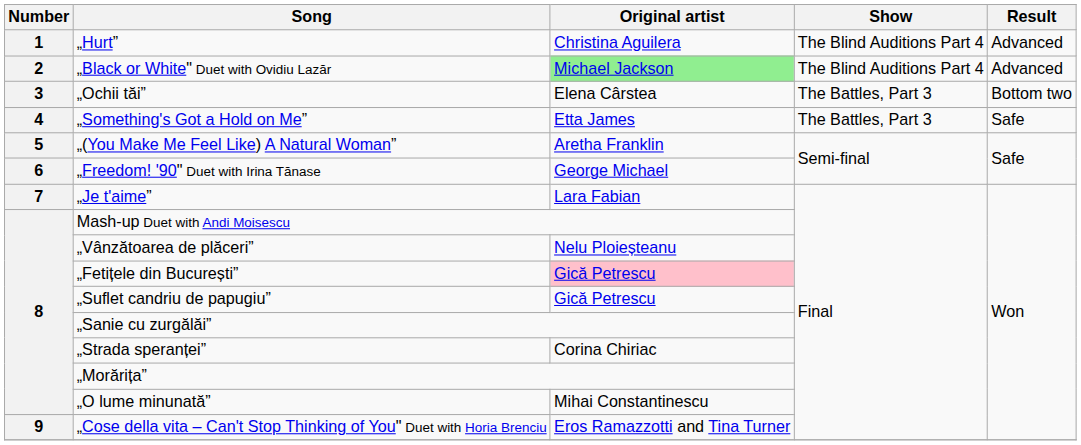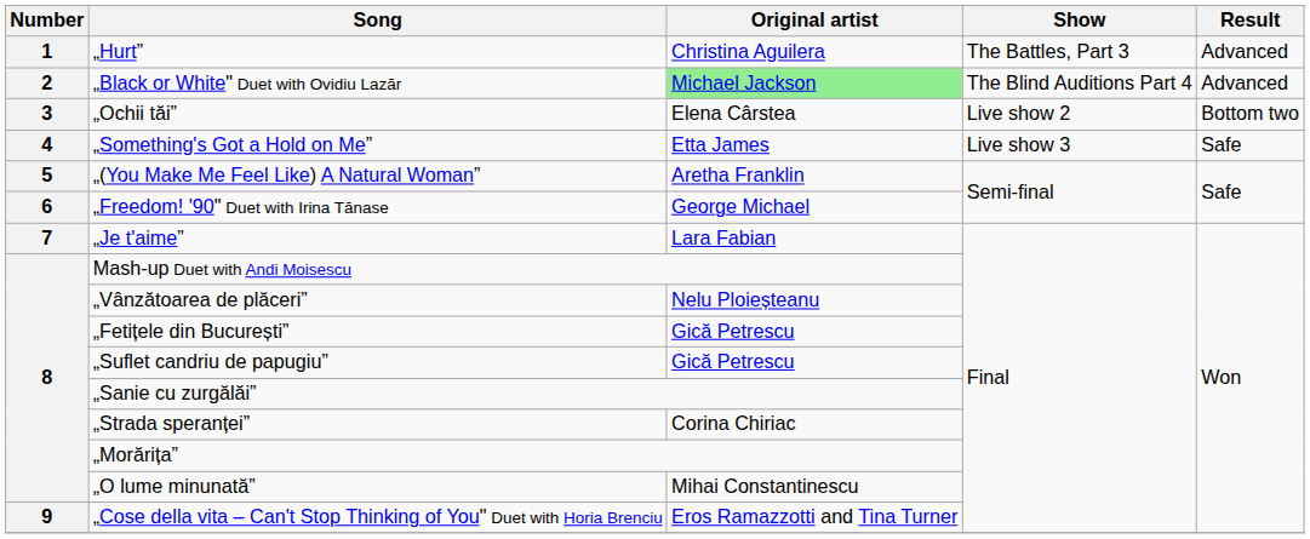 <table class="wikitable">
 <tr>
 <th>Number</th>
 <th>Song</th>
 <th>Original artist</th>
 <th>Show</th>
 <th>Result</th>
 </tr>
 <tr>
 <th>1</th>
 <td>„<a href='#'>Hurt</a>”</td>
 <td><a href='#'>Christina Aguilera</a></td>
-<td>The Blind Auditions Part 4</td>
+<td>The Battles, Part 3</td>
 <td>Advanced</td>
 </tr>
 <tr>
 <th>2</th>
 <td>„<a href='#'>Black or White</a>"<small> Duet with Ovidiu Lazăr</small></td>
 <td style="background: lightgreen;"><a href='#'>Michael Jackson</a></td>
 <td>The Blind Auditions Part 4</td>
 <td>Advanced</td>
 </tr>
 <tr>
 <th>3</th>
 <td>„Ochii tăi”</td>
 <td>Elena Cârstea</td>
-<td>The Battles, Part 3</td>
+<td>Live show 2</td>
 <td>Bottom two</td>
 </tr>
 <tr>
 <th>4</th>
 <td>„<a href='#'>Something's Got a Hold on Me</a>”</td>
 <td><a href='#'>Etta James</a></td>
-<td>The Battles, Part 3</td>
+<td>Live show 3</td>
 <td>Safe</td>
 </tr>
 <tr>
 <th>5</th>
 <td>„(<a href='#'>You Make Me Feel Like</a>) <a href='#'>A Natural Woman</a>”</td>
 <td><a href='#'>Aretha Franklin</a></td>
 <td rowspan="2">Semi-final</td>
 <td rowspan="2">Safe</td>
 </tr>
 <tr>
 <th>6</th>
 <td>„<a href='#'>Freedom! '90</a>"<small> Duet with Irina Tănase</small></td>
 <td><a href='#'>George Michael</a></td>
 </tr>
 <tr>
 <th>7</th>
 <td>„<a href='#'>Je t'aime</a>”</td>
 <td><a href='#'>Lara Fabian</a></td>
 <td rowspan="10">Final</td>
 <td rowspan="10">Won</td>
 </tr>
 <tr>
 <th rowspan="8">8</th>
 <td colspan="2">Mash-up<small> Duet with <a href='#'>Andi Moisescu</a></small></td>
 </tr>
 <tr>
 <td>„Vânzătoarea de plăceri”</td>
 <td><a href='#'>Nelu Ploieșteanu</a></td>
 </tr>
 <tr>
 <td>„Fetițele din București”</td>
-<td style="background: pink;"><a href='#'>Gică Petrescu</a></td>
+<td><a href='#'>Gică Petrescu</a></td>
 </tr>
 <tr>
 <td>„Suflet candriu de papugiu”</td>
 <td><a href='#'>Gică Petrescu</a></td>
 </tr>
 <tr>
 <td colspan="2">„Sanie cu zurgălăi”</td>
 </tr>
 <tr>
 <td>„Strada speranței”</td>
 <td>Corina Chiriac</td>
 </tr>
 <tr>
 <td colspan="2">„Morărița”</td>
 </tr>
 <tr>
 <td>„O lume minunată”</td>
 <td>Mihai Constantinescu</td>
 </tr>
 <tr>
 <th>9</th>
 <td>„<a href='#'>Cose della vita – Can't Stop Thinking of You</a>"<small> Duet with <a href='#'>Horia Brenciu</a></small></td>
 <td><a href='#'>Eros Ramazzotti</a> and <a href='#'>Tina Turner</a></td>
 </tr>
 <tr>
 </tr>
 </table>
